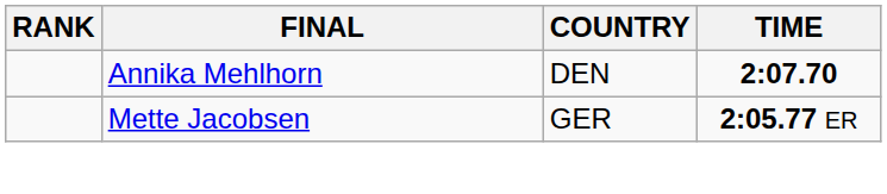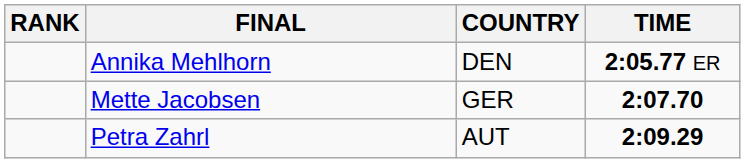 <table class="wikitable">
 <tr>
 <th>RANK</th>
 <th align="left" style="width: 15em">FINAL</th>
 <th>COUNTRY</th>
 <th style="width: 6em">TIME</th>
 </tr>
 <tr>
 <td align="center"></td>
 <td><a href='#'>Annika Mehlhorn</a></td>
 <td> DEN</td>
-<td align="center"><strong>2:07.70</strong></td>
+<td align="center"><strong>2:05.77</strong> <small>ER</small></td>
 </tr>
 <tr>
 <td align="center"></td>
 <td><a href='#'>Mette Jacobsen</a></td>
 <td> GER</td>
-<td align="center"><strong>2:05.77</strong> <small>ER</small></td>
+<td align="center"><strong>2:07.70</strong></td>
+</tr>
+<tr>
+<td align="center"></td>
+<td><a href='#'>Petra Zahrl</a></td>
+<td> AUT</td>
+<td align="center"><strong>2:09.29</strong></td>
 </tr>
 </table>
